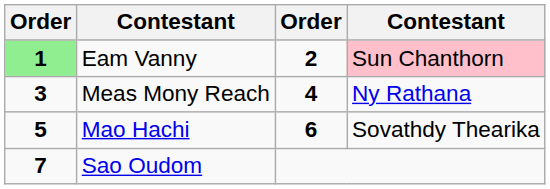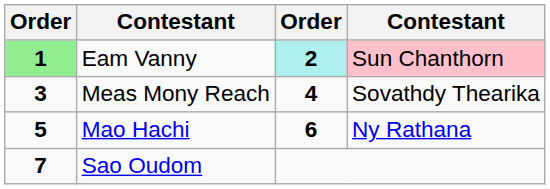 <table class="wikitable">
 <tr>
 <th>Order</th>
 <th>Contestant</th>
 <th>Order</th>
 <th>Contestant</th>
 </tr>
 <tr>
 <td align="center" style="background: lightgreen;"><strong>1</strong></td>
 <td>Eam Vanny</td>
-<td align="center"><strong>2</strong></td>
+<td align="center" style="background: paleturquoise;"><strong>2</strong></td>
 <td style="background:pink">Sun Chanthorn</td>
 </tr>
 <tr>
 <td align="center"><strong>3</strong></td>
 <td>Meas Mony Reach</td>
 <td align="center"><strong>4</strong></td>
-<td><a href='#'>Ny Rathana</a></td>
+<td>Sovathdy Thearika</td>
 </tr>
 <tr>
 <td align="center"><strong>5</strong></td>
 <td><a href='#'>Mao Hachi</a></td>
 <td align="center"><strong>6</strong></td>
-<td>Sovathdy Thearika</td>
+<td><a href='#'>Ny Rathana</a></td>
 </tr>
 <tr>
 <td align="center"><strong>7</strong></td>
 <td><a href='#'>Sao Oudom</a></td>
 </tr>
 </table>
